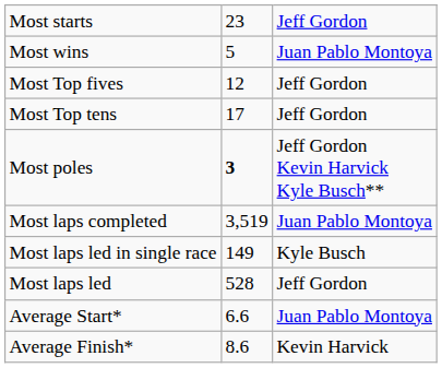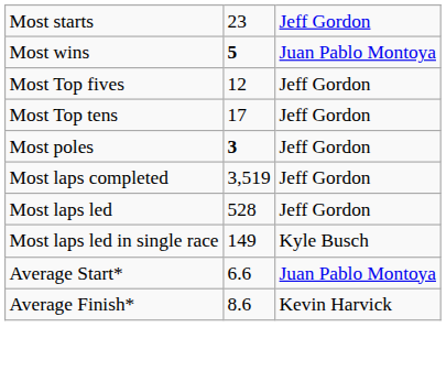 <table class="wikitable" style="font-size:95%;">
 <tr>
 <td>Most starts</td>
 <td>23</td>
 <td><a href='#'>Jeff Gordon</a></td>
 </tr>
 <tr>
 <td>Most wins</td>
-<td>5</td>
+<td><strong>5</strong></td>
 <td><a href='#'>Juan Pablo Montoya</a></td>
 </tr>
 <tr>
 <td>Most Top fives</td>
 <td>12</td>
 <td>Jeff Gordon</td>
 </tr>
 <tr>
 <td>Most Top tens</td>
 <td>17</td>
 <td>Jeff Gordon</td>
 </tr>
 <tr>
 <td>Most poles</td>
 <td><strong>3</strong></td>
-<td>Jeff Gordon<br><a href='#'>Kevin Harvick</a><br><a href='#'>Kyle Busch</a>**</td>
+<td>Jeff Gordon</td>
 </tr>
 <tr>
 <td>Most laps completed</td>
 <td>3,519</td>
-<td><a href='#'>Juan Pablo Montoya</a></td>
+<td>Jeff Gordon</td>
+</tr>
+<tr>
+<td>Most laps led</td>
+<td>528</td>
+<td>Jeff Gordon</td>
 </tr>
 <tr>
 <td>Most laps led in single race</td>
 <td>149</td>
 <td>Kyle Busch</td>
-</tr>
-<tr>
-<td>Most laps led</td>
-<td>528</td>
-<td>Jeff Gordon</td>
 </tr>
 <tr>
 <td>Average Start*</td>
 <td>6.6</td>
 <td><a href='#'>Juan Pablo Montoya</a></td>
 </tr>
 <tr>
 <td>Average Finish*</td>
 <td>8.6</td>
 <td>Kevin Harvick</td>
 </tr>
 </table>
